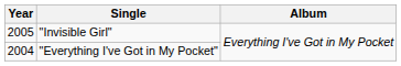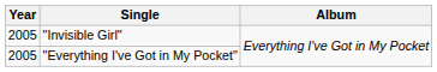 <table class="wikitable">
 <tr>
 <th>Year</th>
 <th>Single</th>
 <th>Album</th>
 </tr>
 <tr>
 <td>2005</td>
 <td>"Invisible Girl"</td>
 <td rowspan="2"><em>Everything I've Got in My Pocket</em></td>
 </tr>
 <tr>
-<td>2004</td>
+<td>2005</td>
 <td>"Everything I've Got in My Pocket"</td>
 </tr>
 </table>
